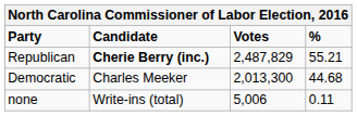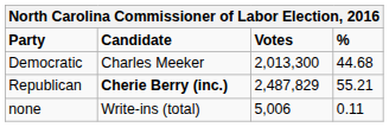 <table class="wikitable">
 <tr>
 <th colspan="4">North Carolina Commissioner of Labor Election, 2016</th>
 </tr>
 <tr>
 <td><strong>Party</strong></td>
 <td><strong>Candidate</strong></td>
 <td><strong>Votes</strong></td>
 <td><strong>%</strong></td>
 </tr>
 <tr>
+<td>Democratic</td>
+<td>Charles Meeker</td>
+<td>2,013,300</td>
+<td>44.68</td>
+</tr>
+<tr>
 <td>Republican</td>
 <td><strong>Cherie Berry (inc.)</strong></td>
 <td>2,487,829</td>
 <td>55.21</td>
-</tr>
-<tr>
-<td>Democratic</td>
-<td>Charles Meeker</td>
-<td>2,013,300</td>
-<td>44.68</td>
 </tr>
 <tr>
 <td>none</td>
 <td>Write-ins (total)</td>
 <td>5,006</td>
 <td>0.11</td>
 </tr>
 </table>
